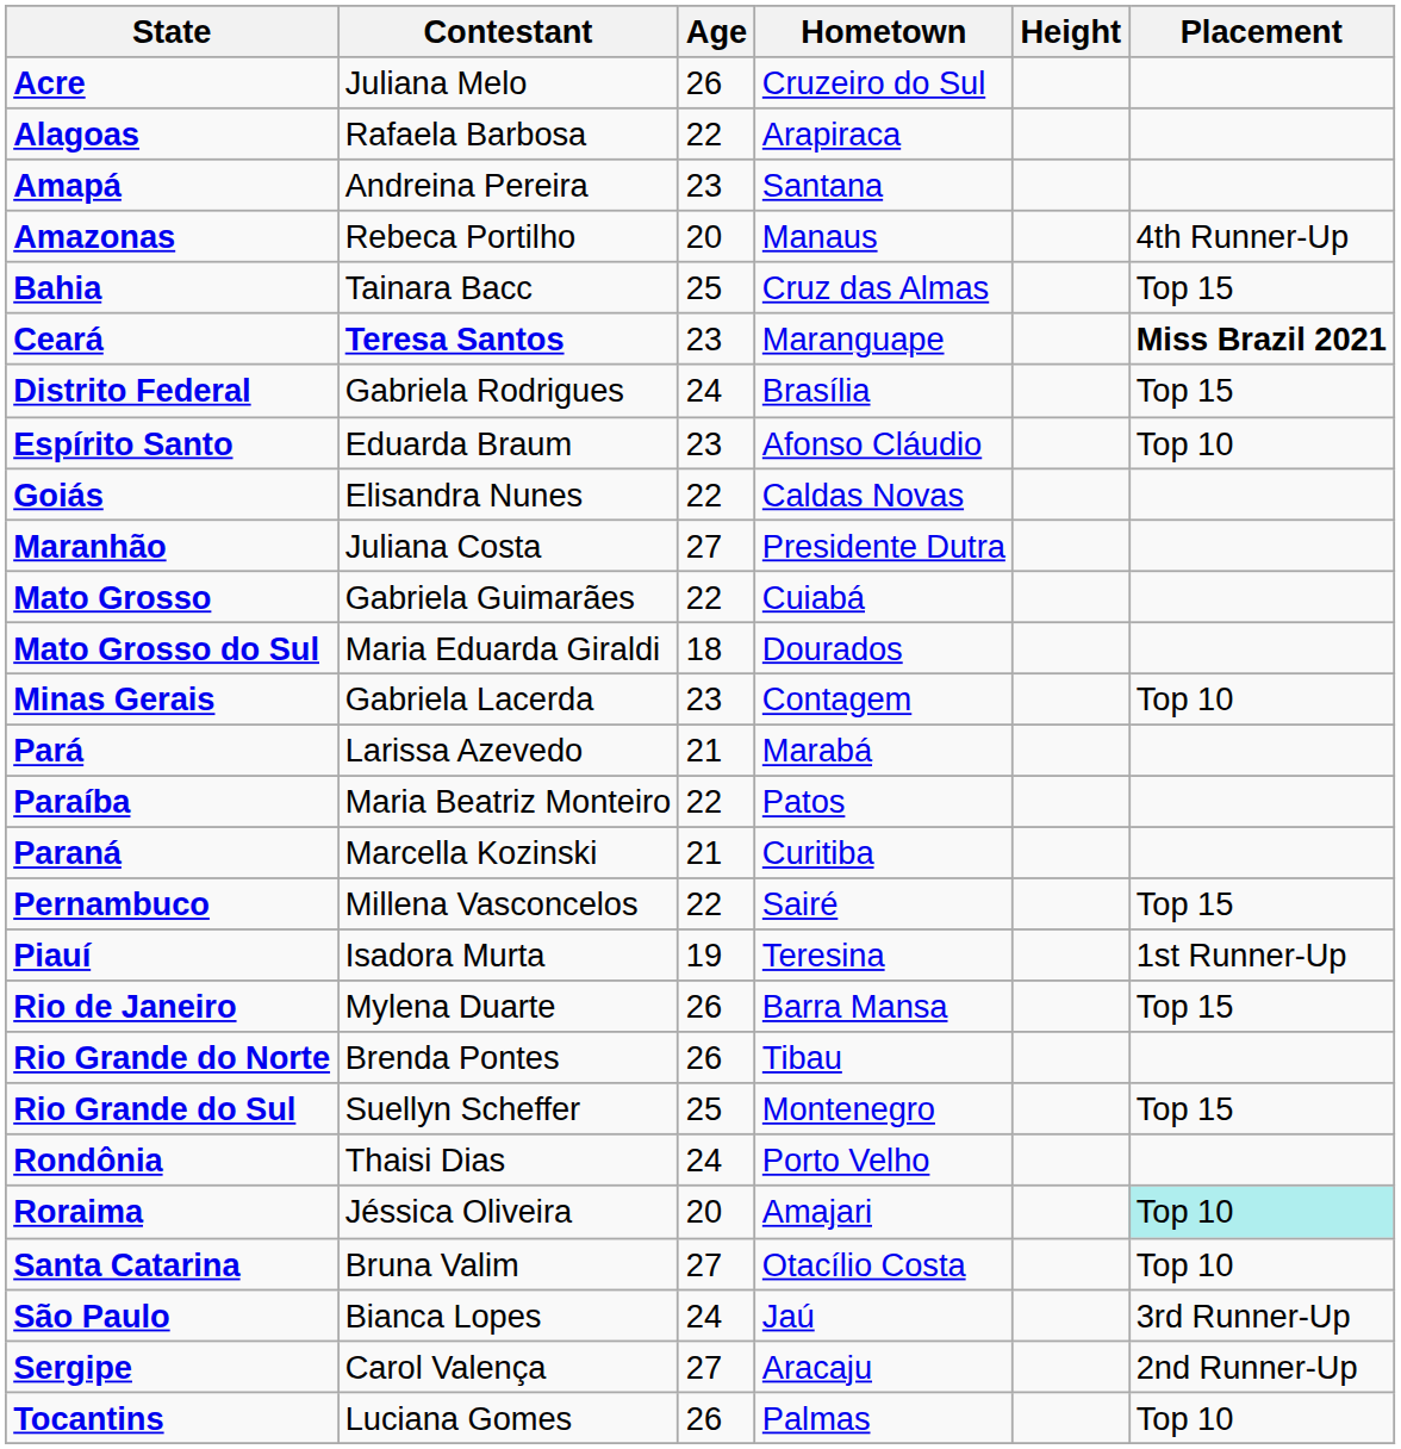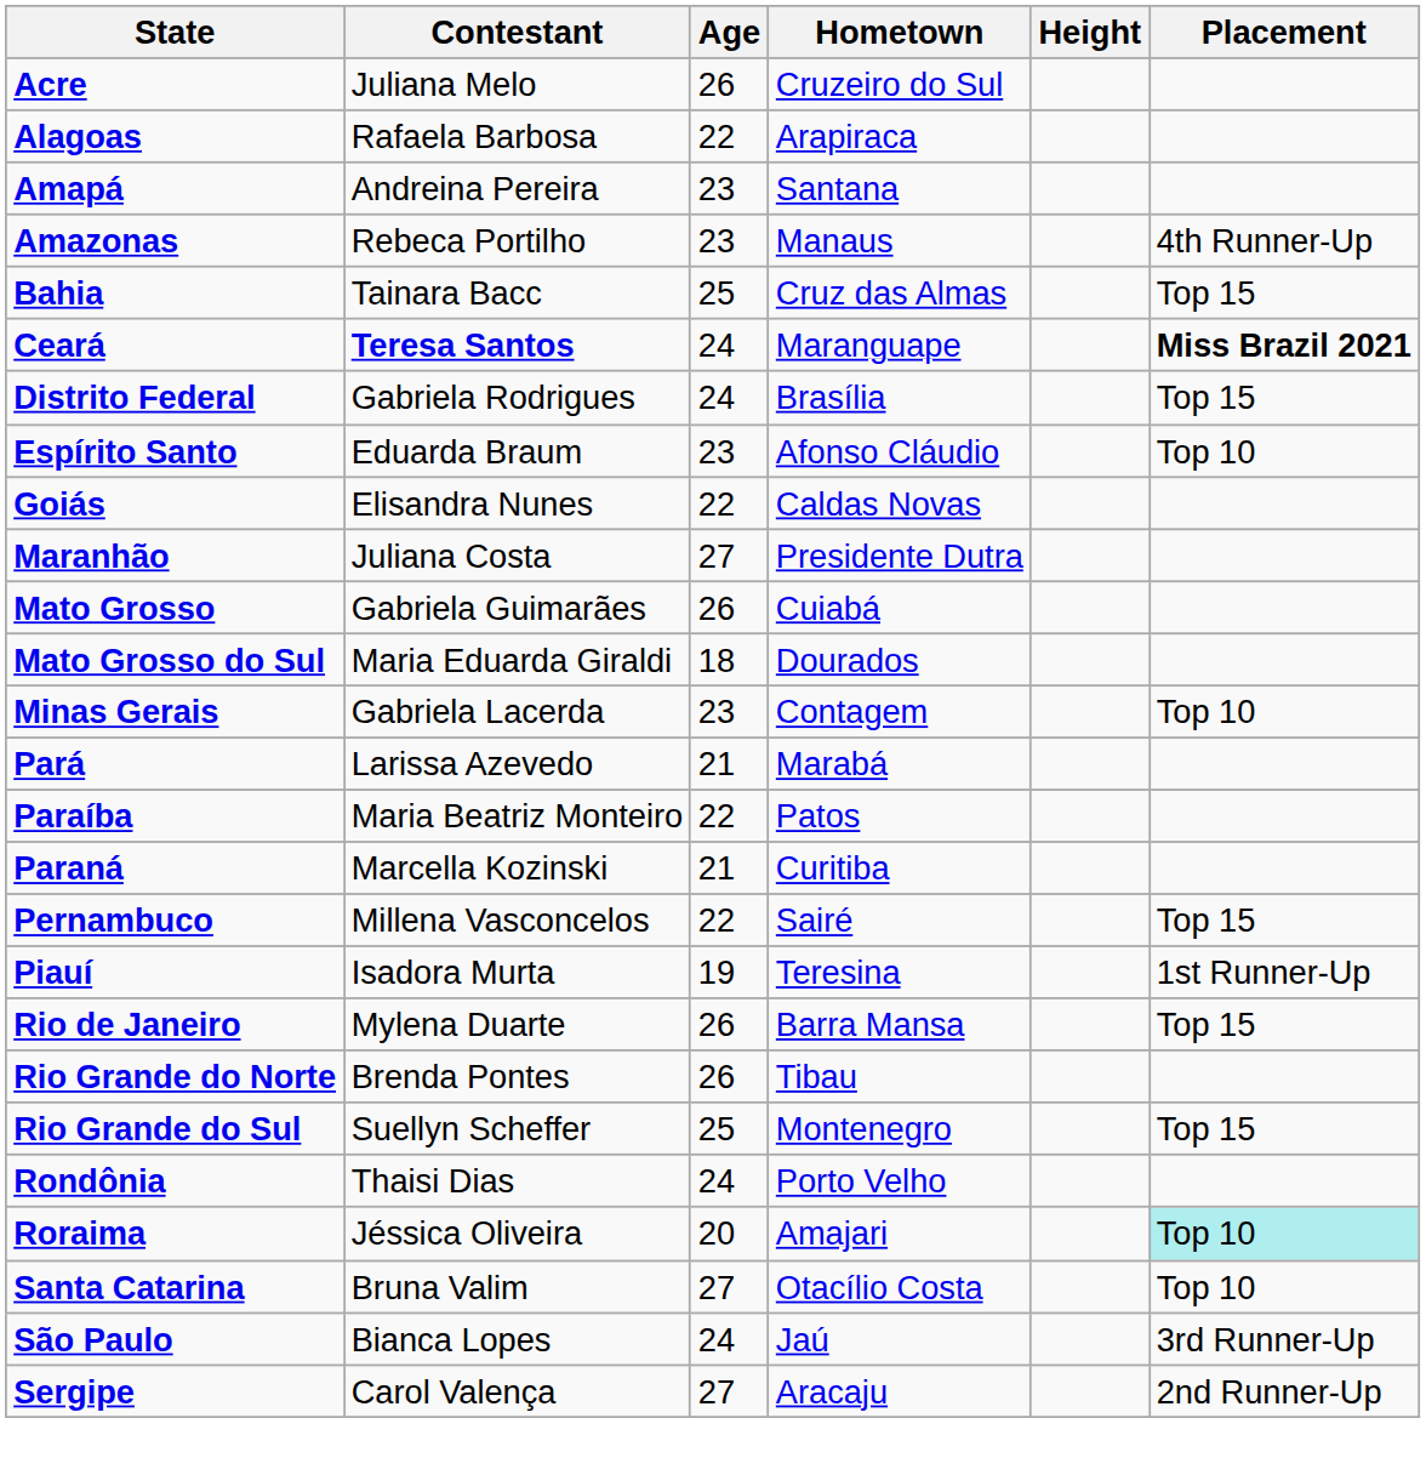 <table class="wikitable sortable" style="font-size: 95%;">
 <tr>
 <th>State</th>
 <th>Contestant</th>
 <th>Age</th>
 <th>Hometown</th>
 <th>Height</th>
 <th>Placement</th>
 </tr>
 <tr>
 <td><strong> <a href='#'>Acre</a></strong></td>
 <td>Juliana Melo</td>
 <td>26</td>
 <td><a href='#'>Cruzeiro do Sul</a></td>
 <td></td>
 <td></td>
 </tr>
 <tr>
 <td><strong> <a href='#'>Alagoas</a></strong></td>
 <td>Rafaela Barbosa</td>
 <td>22</td>
 <td><a href='#'>Arapiraca</a></td>
 <td></td>
 <td></td>
 </tr>
 <tr>
 <td><strong> <a href='#'>Amapá</a></strong></td>
 <td>Andreina Pereira</td>
 <td>23</td>
 <td><a href='#'>Santana</a></td>
 <td></td>
 <td></td>
 </tr>
 <tr>
 <td><strong> <a href='#'>Amazonas</a></strong></td>
 <td>Rebeca Portilho</td>
-<td>20</td>
+<td>23</td>
 <td><a href='#'>Manaus</a></td>
 <td></td>
 <td>4th Runner-Up</td>
 </tr>
 <tr>
 <td><strong> <a href='#'>Bahia</a></strong></td>
 <td>Tainara Bacc</td>
 <td>25</td>
 <td><a href='#'>Cruz das Almas</a></td>
 <td></td>
 <td>Top 15</td>
 </tr>
 <tr>
 <td><strong> <a href='#'>Ceará</a></strong></td>
 <td><strong><a href='#'>Teresa Santos</a></strong></td>
-<td>23</td>
+<td>24</td>
 <td><a href='#'>Maranguape</a></td>
 <td></td>
 <td><strong>Miss Brazil 2021</strong></td>
 </tr>
 <tr>
 <td><strong> <a href='#'>Distrito Federal</a></strong></td>
 <td>Gabriela Rodrigues</td>
 <td>24</td>
 <td><a href='#'>Brasília</a></td>
 <td></td>
 <td>Top 15</td>
 </tr>
 <tr>
 <td><strong> <a href='#'>Espírito Santo</a></strong></td>
 <td>Eduarda Braum</td>
 <td>23</td>
 <td><a href='#'>Afonso Cláudio</a></td>
 <td></td>
 <td>Top 10</td>
 </tr>
 <tr>
 <td><strong> <a href='#'>Goiás</a></strong></td>
 <td>Elisandra Nunes</td>
 <td>22</td>
 <td><a href='#'>Caldas Novas</a></td>
 <td></td>
 <td></td>
 </tr>
 <tr>
 <td><strong> <a href='#'>Maranhão</a></strong></td>
 <td>Juliana Costa</td>
 <td>27</td>
 <td><a href='#'>Presidente Dutra</a></td>
 <td></td>
 <td></td>
 </tr>
 <tr>
 <td><strong> <a href='#'>Mato Grosso</a></strong></td>
 <td>Gabriela Guimarães</td>
-<td>22</td>
+<td>26</td>
 <td><a href='#'>Cuiabá</a></td>
 <td></td>
 <td></td>
 </tr>
 <tr>
 <td><strong> <a href='#'>Mato Grosso do Sul</a></strong></td>
 <td>Maria Eduarda Giraldi</td>
 <td>18</td>
 <td><a href='#'>Dourados</a></td>
 <td></td>
 <td></td>
 </tr>
 <tr>
 <td><strong> <a href='#'>Minas Gerais</a></strong></td>
 <td>Gabriela Lacerda</td>
 <td>23</td>
 <td><a href='#'>Contagem</a></td>
 <td></td>
 <td>Top 10</td>
 </tr>
 <tr>
 <td><strong> <a href='#'>Pará</a></strong></td>
 <td>Larissa Azevedo</td>
 <td>21</td>
 <td><a href='#'>Marabá</a></td>
 <td></td>
 <td></td>
 </tr>
 <tr>
 <td><strong> <a href='#'>Paraíba</a></strong></td>
 <td>Maria Beatriz Monteiro</td>
 <td>22</td>
 <td><a href='#'>Patos</a></td>
 <td></td>
 <td></td>
 </tr>
 <tr>
 <td><strong> <a href='#'>Paraná</a></strong></td>
 <td>Marcella Kozinski</td>
 <td>21</td>
 <td><a href='#'>Curitiba</a></td>
 <td></td>
 <td></td>
 </tr>
 <tr>
 <td><strong> <a href='#'>Pernambuco</a></strong></td>
 <td>Millena Vasconcelos</td>
 <td>22</td>
 <td><a href='#'>Sairé</a></td>
 <td></td>
 <td>Top 15</td>
 </tr>
 <tr>
 <td><strong> <a href='#'>Piauí</a></strong></td>
 <td>Isadora Murta</td>
 <td>19</td>
 <td><a href='#'>Teresina</a></td>
 <td></td>
 <td>1st Runner-Up</td>
 </tr>
 <tr>
 <td><strong> <a href='#'>Rio de Janeiro</a></strong></td>
 <td>Mylena Duarte</td>
 <td>26</td>
 <td><a href='#'>Barra Mansa</a></td>
 <td></td>
 <td>Top 15</td>
 </tr>
 <tr>
 <td><strong> <a href='#'>Rio Grande do Norte</a></strong></td>
 <td>Brenda Pontes</td>
 <td>26</td>
 <td><a href='#'>Tibau</a></td>
 <td></td>
 <td></td>
 </tr>
 <tr>
 <td><strong> <a href='#'>Rio Grande do Sul</a></strong></td>
 <td>Suellyn Scheffer</td>
 <td>25</td>
 <td><a href='#'>Montenegro</a></td>
 <td></td>
 <td>Top 15</td>
 </tr>
 <tr>
 <td><strong> <a href='#'>Rondônia</a></strong></td>
 <td>Thaisi Dias</td>
 <td>24</td>
 <td><a href='#'>Porto Velho</a></td>
 <td></td>
 <td></td>
 </tr>
 <tr>
 <td><strong> <a href='#'>Roraima</a></strong></td>
 <td>Jéssica Oliveira</td>
 <td>20</td>
 <td><a href='#'>Amajari</a></td>
 <td></td>
 <td style="background: paleturquoise;">Top 10</td>
 </tr>
 <tr>
 <td><strong> <a href='#'>Santa Catarina</a></strong></td>
 <td>Bruna Valim</td>
 <td>27</td>
 <td><a href='#'>Otacílio Costa</a></td>
 <td></td>
 <td>Top 10</td>
 </tr>
 <tr>
 <td><strong> <a href='#'>São Paulo</a></strong></td>
 <td>Bianca Lopes</td>
 <td>24</td>
 <td><a href='#'>Jaú</a></td>
 <td></td>
 <td>3rd Runner-Up</td>
 </tr>
 <tr>
 <td><strong> <a href='#'>Sergipe</a></strong></td>
 <td>Carol Valença</td>
 <td>27</td>
 <td><a href='#'>Aracaju</a></td>
 <td></td>
 <td>2nd Runner-Up</td>
 </tr>
 <tr>
-<td><strong> <a href='#'>Tocantins</a></strong></td>
-<td>Luciana Gomes</td>
-<td>26</td>
-<td><a href='#'>Palmas</a></td>
-<td></td>
-<td>Top 10</td>
-</tr>
-<tr>
 </tr>
 </table>
